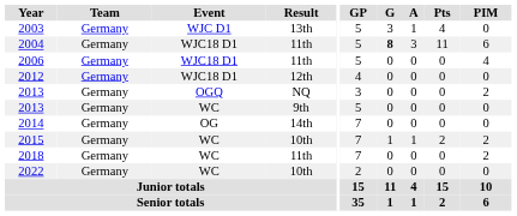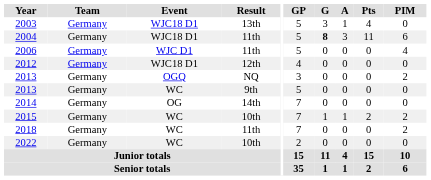 <table border="0" cellpadding="1" cellspacing="0" ID="Table3" style="text-align:center; width:40em">
 <tr ALIGN="center" bgcolor="#e0e0e0">
 <th>Year</th>
 <th>Team</th>
 <th>Event</th>
 <th>Result</th>
 <th rowspan="99" bgcolor="#ffffff"></th>
 <th>GP</th>
 <th>G</th>
 <th>A</th>
 <th>Pts</th>
 <th>PIM</th>
 </tr>
 <tr>
 <td><a href='#'>2003</a></td>
 <td><a href='#'>Germany</a></td>
-<td><a href='#'>WJC D1</a></td>
+<td><a href='#'>WJC18 D1</a></td>
 <td>13th</td>
 <td>5</td>
 <td>3</td>
 <td>1</td>
 <td>4</td>
 <td>0</td>
 </tr>
 <tr bgcolor="#f0f0f0">
 <td><a href='#'>2004</a></td>
 <td>Germany</td>
 <td>WJC18 D1</td>
 <td>11th</td>
 <td>5</td>
 <td><strong>8</strong></td>
 <td>3</td>
 <td>11</td>
 <td>6</td>
 </tr>
 <tr>
 <td><a href='#'>2006</a></td>
 <td><a href='#'>Germany</a></td>
-<td><a href='#'>WJC18 D1</a></td>
+<td><a href='#'>WJC D1</a></td>
 <td>11th</td>
 <td>5</td>
 <td>0</td>
 <td>0</td>
 <td>0</td>
 <td>4</td>
 </tr>
 <tr bgcolor="#f0f0f0">
 <td><a href='#'>2012</a></td>
 <td><a href='#'>Germany</a></td>
 <td>WJC18 D1</td>
 <td>12th</td>
 <td>4</td>
 <td>0</td>
 <td>0</td>
 <td>0</td>
 <td>0</td>
 </tr>
 <tr>
 <td><a href='#'>2013</a></td>
 <td>Germany</td>
 <td><a href='#'>OGQ</a></td>
 <td>NQ</td>
 <td>3</td>
 <td>0</td>
 <td>0</td>
 <td>0</td>
 <td>2</td>
 </tr>
 <tr bgcolor="#f0f0f0">
 <td><a href='#'>2013</a></td>
 <td>Germany</td>
 <td>WC</td>
 <td>9th</td>
 <td>5</td>
 <td>0</td>
 <td>0</td>
 <td>0</td>
 <td>0</td>
 </tr>
 <tr>
 <td><a href='#'>2014</a></td>
 <td>Germany</td>
 <td>OG</td>
 <td>14th</td>
 <td>7</td>
 <td>0</td>
 <td>0</td>
 <td>0</td>
 <td>0</td>
 </tr>
 <tr bgcolor="#f0f0f0">
 <td><a href='#'>2015</a></td>
 <td>Germany</td>
 <td>WC</td>
 <td>10th</td>
 <td>7</td>
 <td>1</td>
 <td>1</td>
 <td>2</td>
 <td>2</td>
 </tr>
 <tr>
 <td><a href='#'>2018</a></td>
 <td>Germany</td>
 <td>WC</td>
 <td>11th</td>
 <td>7</td>
 <td>0</td>
 <td>0</td>
 <td>0</td>
 <td>2</td>
 </tr>
 <tr bgcolor="#f0f0f0">
 <td><a href='#'>2022</a></td>
 <td>Germany</td>
 <td>WC</td>
 <td>10th</td>
 <td>2</td>
 <td>0</td>
 <td>0</td>
 <td>0</td>
 <td>0</td>
 </tr>
 <tr bgcolor="#e0e0e0">
 <th colspan="4">Junior totals</th>
 <th>15</th>
 <th>11</th>
 <th>4</th>
 <th>15</th>
 <th>10</th>
 </tr>
 <tr bgcolor="#e0e0e0">
 <th colspan="4">Senior totals</th>
 <th>35</th>
 <th>1</th>
 <th>1</th>
 <th>2</th>
 <th>6</th>
 </tr>
 </table>
